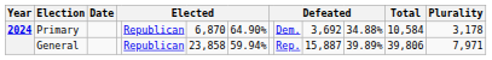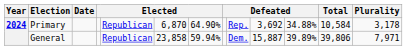 <table class="wikitable">
 <tr>
 <th>Year</th>
 <th>Election</th>
 <th>Date</th>
 <th colspan="4">Elected</th>
 <th colspan="4">Defeated</th>
 <th>Total</th>
 <th>Plurality</th>
 </tr>
 <tr>
 <th rowspan="2" valign="top"><a href='#'>2024</a></th>
 <td>Primary</td>
 <td></td>
 <td></td>
 <td valign="top" ><a href='#'>Republican</a></td>
 <td align="right" valign="top">6,870</td>
 <td align="right" valign="top">64.90%</td>
 <td></td>
-<td valign="top" ><a href='#'>Dem.</a></td>
+<td valign="top" ><a href='#'>Rep.</a></td>
 <td align="right" valign="top">3,692</td>
 <td align="right" valign="top">34.88%</td>
 <td align="right" valign="top">10,584</td>
 <td align="right" valign="top">3,178</td>
 </tr>
 <tr>
 <td valign="top">General</td>
 <td valign="top"></td>
 <td valign="top"></td>
 <td valign="top" ><a href='#'>Republican</a></td>
 <td valign="top" align="right">23,858</td>
 <td valign="top" align="right">59.94%</td>
 <td valign="top"></td>
-<td valign="top" ><a href='#'>Rep.</a></td>
+<td valign="top" ><a href='#'>Dem.</a></td>
 <td valign="top" align="right">15,887</td>
 <td valign="top" align="right">39.89%</td>
 <td valign="top" align="right">39,806</td>
 <td valign="top" align="right">7,971</td>
 </tr>
 </table>
